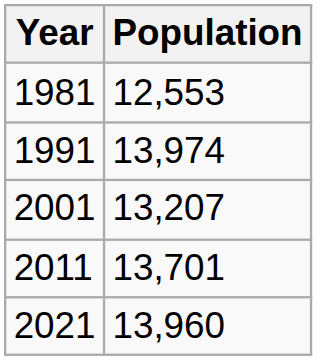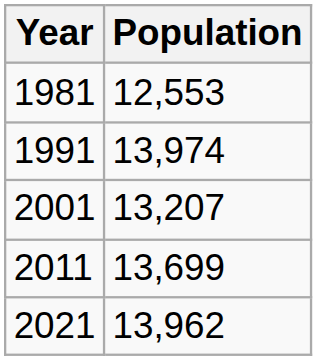 <table class=wikitable>
 <tr>
 <th>Year</th>
 <th>Population</th>
 </tr>
 <tr>
 <td>1981</td>
 <td>12,553</td>
 </tr>
 <tr>
 <td>1991</td>
 <td>13,974</td>
 </tr>
 <tr>
 <td>2001</td>
 <td>13,207</td>
 </tr>
 <tr>
 <td>2011</td>
-<td>13,701</td>
+<td>13,699</td>
 </tr>
 <tr>
 <td>2021</td>
-<td>13,960</td>
+<td>13,962</td>
 </tr>
 </table>
